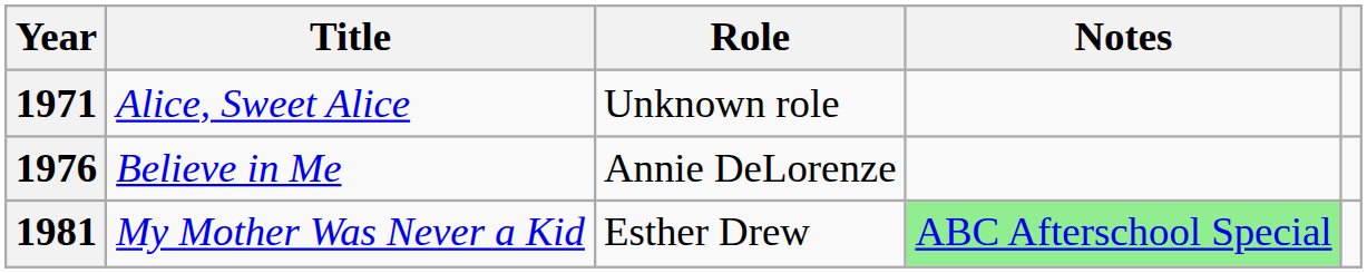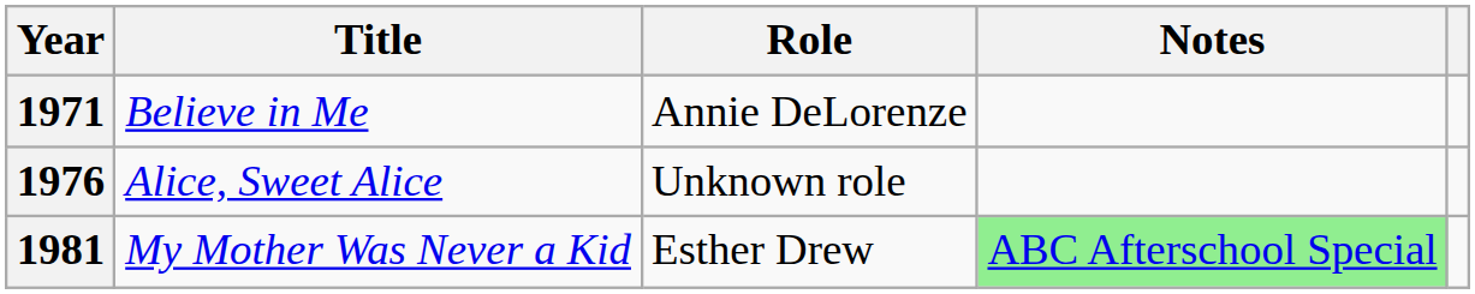 <table class="wikitable plainrowheaders sortable" style="margin-right: 0;">
 <tr>
 <th scope="col">Year</th>
 <th scope="col">Title</th>
 <th scope="col">Role</th>
 <th scope="col" class="unsortable">Notes</th>
 <th scope="col" class="unsortable"></th>
 </tr>
 <tr>
 <th scope="row">1971</th>
-<td><em><a href='#'>Alice, Sweet Alice</a></em></td>
-<td>Unknown role</td>
+<td><em><a href='#'>Believe in Me</a></em></td>
+<td>Annie DeLorenze</td>
 <td></td>
 <td style="text-align:center;"></td>
 </tr>
 <tr>
 <th scope="row">1976</th>
-<td><em><a href='#'>Believe in Me</a></em></td>
-<td>Annie DeLorenze</td>
+<td><em><a href='#'>Alice, Sweet Alice</a></em></td>
+<td>Unknown role</td>
 <td></td>
 <td style="text-align:center;"></td>
 </tr>
 <tr>
 <th scope="row">1981</th>
 <td><em><a href='#'>My Mother Was Never a Kid</a></em></td>
 <td>Esther Drew</td>
 <td style="background: lightgreen;"><a href='#'>ABC Afterschool Special</a></td>
 <td style="text-align:center;"></td>
 </tr>
 </table>
